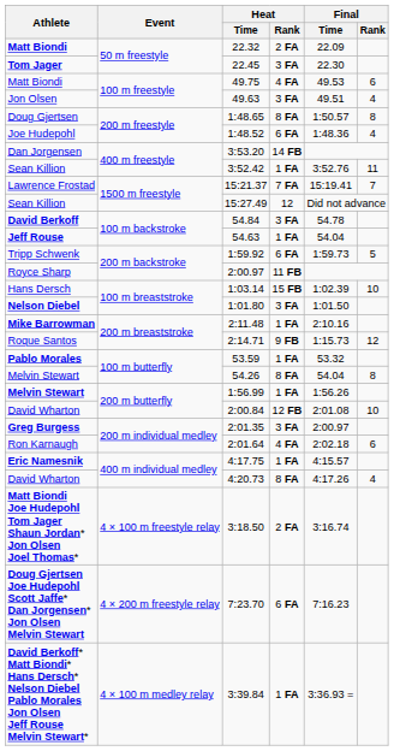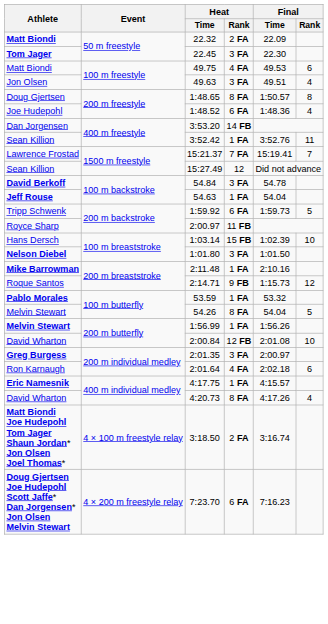 <table class=wikitable style=font-size:90%;text-align:center>
 <tr>
 <th rowspan=2>Athlete</th>
 <th rowspan=2>Event</th>
 <th colspan=2>Heat</th>
 <th colspan=2>Final</th>
 </tr>
 <tr style=font-size:95%>
 <th>Time</th>
 <th>Rank</th>
 <th>Time</th>
 <th>Rank</th>
 </tr>
 <tr>
 <td align=left><strong><a href='#'>Matt Biondi</a></strong></td>
 <td align=left rowspan=2><a href='#'>50 m freestyle</a></td>
 <td>22.32</td>
 <td>2 <strong>FA</strong></td>
 <td>22.09</td>
 <td></td>
 </tr>
 <tr>
 <td align=left><strong><a href='#'>Tom Jager</a></strong></td>
 <td>22.45</td>
 <td>3 <strong>FA</strong></td>
 <td>22.30</td>
 <td></td>
 </tr>
 <tr>
 <td align=left><a href='#'>Matt Biondi</a></td>
 <td align=left rowspan=2><a href='#'>100 m freestyle</a></td>
 <td>49.75</td>
 <td>4 <strong>FA</strong></td>
 <td>49.53</td>
 <td>6</td>
 </tr>
 <tr>
 <td align=left><a href='#'>Jon Olsen</a></td>
 <td>49.63</td>
 <td>3 <strong>FA</strong></td>
 <td>49.51</td>
 <td>4</td>
 </tr>
 <tr>
 <td align=left><a href='#'>Doug Gjertsen</a></td>
 <td align=left rowspan=2><a href='#'>200 m freestyle</a></td>
 <td>1:48.65</td>
 <td>8 <strong>FA</strong></td>
 <td>1:50.57</td>
 <td>8</td>
 </tr>
 <tr>
 <td align=left><a href='#'>Joe Hudepohl</a></td>
 <td>1:48.52</td>
 <td>6 <strong>FA</strong></td>
 <td>1:48.36</td>
 <td>4</td>
 </tr>
 <tr>
 <td align=left><a href='#'>Dan Jorgensen</a></td>
 <td align=left rowspan=2><a href='#'>400 m freestyle</a></td>
 <td>3:53.20</td>
 <td>14 <strong>FB</strong></td>
 <td colspan=2></td>
 </tr>
 <tr>
 <td align=left><a href='#'>Sean Killion</a></td>
 <td>3:52.42</td>
 <td>1 <strong>FA</strong></td>
 <td>3:52.76</td>
 <td>11</td>
 </tr>
 <tr>
 <td align=left><a href='#'>Lawrence Frostad</a></td>
 <td align=left rowspan=2><a href='#'>1500 m freestyle</a></td>
 <td>15:21.37</td>
 <td>7 <strong>FA</strong></td>
 <td>15:19.41</td>
 <td>7</td>
 </tr>
 <tr>
 <td align=left><a href='#'>Sean Killion</a></td>
 <td>15:27.49</td>
 <td>12</td>
 <td colspan=2>Did not advance</td>
 </tr>
 <tr>
 <td align=left><strong><a href='#'>David Berkoff</a></strong></td>
 <td align=left rowspan=2><a href='#'>100 m backstroke</a></td>
 <td>54.84</td>
 <td>3 <strong>FA</strong></td>
 <td>54.78</td>
 <td></td>
 </tr>
 <tr>
 <td align=left><strong><a href='#'>Jeff Rouse</a></strong></td>
 <td>54.63</td>
 <td>1 <strong>FA</strong></td>
 <td>54.04</td>
 <td></td>
 </tr>
 <tr>
 <td align=left><a href='#'>Tripp Schwenk</a></td>
 <td align=left rowspan=2><a href='#'>200 m backstroke</a></td>
 <td>1:59.92</td>
 <td>6 <strong>FA</strong></td>
 <td>1:59.73</td>
 <td>5</td>
 </tr>
 <tr>
 <td align=left><a href='#'>Royce Sharp</a></td>
 <td>2:00.97</td>
 <td>11 <strong>FB</strong></td>
 <td colspan=2></td>
 </tr>
 <tr>
 <td align=left><a href='#'>Hans Dersch</a></td>
 <td align=left rowspan=2><a href='#'>100 m breaststroke</a></td>
 <td>1:03.14</td>
 <td>15 <strong>FB</strong></td>
 <td>1:02.39</td>
 <td>10</td>
 </tr>
 <tr>
 <td align=left><strong><a href='#'>Nelson Diebel</a></strong></td>
 <td>1:01.80</td>
 <td>3 <strong>FA</strong></td>
 <td>1:01.50 </td>
 <td></td>
 </tr>
 <tr>
 <td align=left><strong><a href='#'>Mike Barrowman</a></strong></td>
 <td align=left rowspan=2><a href='#'>200 m breaststroke</a></td>
 <td>2:11.48 </td>
 <td>1 <strong>FA</strong></td>
 <td>2:10.16 </td>
 <td></td>
 </tr>
 <tr>
 <td align=left><a href='#'>Roque Santos</a></td>
 <td>2:14.71</td>
 <td>9 <strong>FB</strong></td>
 <td>1:15.73</td>
 <td>12</td>
 </tr>
 <tr>
 <td align=left><strong><a href='#'>Pablo Morales</a></strong></td>
 <td align=left rowspan=2><a href='#'>100 m butterfly</a></td>
 <td>53.59</td>
 <td>1 <strong>FA</strong></td>
 <td>53.32</td>
 <td></td>
 </tr>
 <tr>
 <td align=left><a href='#'>Melvin Stewart</a></td>
 <td>54.26</td>
 <td>8 <strong>FA</strong></td>
 <td>54.04</td>
-<td>8</td>
+<td>5</td>
 </tr>
 <tr>
 <td align=left><strong><a href='#'>Melvin Stewart</a></strong></td>
 <td align=left rowspan=2><a href='#'>200 m butterfly</a></td>
 <td>1:56.99</td>
 <td>1 <strong>FA</strong></td>
 <td>1:56.26 </td>
 <td></td>
 </tr>
 <tr>
 <td align=left><a href='#'>David Wharton</a></td>
 <td>2:00.84</td>
 <td>12 <strong>FB</strong></td>
 <td>2:01.08</td>
 <td>10</td>
 </tr>
 <tr>
 <td align=left><strong><a href='#'>Greg Burgess</a></strong></td>
 <td align=left rowspan=2><a href='#'>200 m individual medley</a></td>
 <td>2:01.35</td>
 <td>3 <strong>FA</strong></td>
 <td>2:00.97</td>
 <td></td>
 </tr>
 <tr>
 <td align=left><a href='#'>Ron Karnaugh</a></td>
 <td>2:01.64</td>
 <td>4 <strong>FA</strong></td>
 <td>2:02.18</td>
 <td>6</td>
 </tr>
 <tr>
 <td align=left><strong><a href='#'>Eric Namesnik</a></strong></td>
 <td align=left rowspan=2><a href='#'>400 m individual medley</a></td>
 <td>4:17.75</td>
 <td>1 <strong>FA</strong></td>
 <td>4:15.57</td>
 <td></td>
 </tr>
 <tr>
 <td align=left><a href='#'>David Wharton</a></td>
 <td>4:20.73</td>
 <td>8 <strong>FA</strong></td>
 <td>4:17.26</td>
 <td>4</td>
 </tr>
 <tr>
 <td align=left><strong><a href='#'>Matt Biondi</a><br><a href='#'>Joe Hudepohl</a><br><a href='#'>Tom Jager</a><br><a href='#'>Shaun Jordan</a></strong>*<strong><br><a href='#'>Jon Olsen</a><br><a href='#'>Joel Thomas</a></strong>*</td>
 <td align=left><a href='#'>4 × 100 m freestyle relay</a></td>
 <td>3:18.50</td>
 <td>2 <strong>FA</strong></td>
 <td>3:16.74</td>
 <td></td>
 </tr>
 <tr>
 <td align=left><strong><a href='#'>Doug Gjertsen</a><br><a href='#'>Joe Hudepohl</a><br><a href='#'>Scott Jaffe</a></strong>*<strong><br><a href='#'>Dan Jorgensen</a></strong>*<strong><br><a href='#'>Jon Olsen</a><br><a href='#'>Melvin Stewart</a></strong></td>
 <td align=left><a href='#'>4 × 200 m freestyle relay</a></td>
 <td>7:23.70</td>
 <td>6 <strong>FA</strong></td>
 <td>7:16.23</td>
 <td></td>
 </tr>
-<tr>
-<td align=left><strong><a href='#'>David Berkoff</a></strong>*<strong><br><a href='#'>Matt Biondi</a></strong>*<strong><br><a href='#'>Hans Dersch</a></strong>*<strong><br><a href='#'>Nelson Diebel</a><br><a href='#'>Pablo Morales</a><br><a href='#'>Jon Olsen</a><br><a href='#'>Jeff Rouse</a><br><a href='#'>Melvin Stewart</a></strong>*</td>
-<td align=left><a href='#'>4 × 100 m medley relay</a></td>
-<td>3:39.84</td>
-<td>1 <strong>FA</strong></td>
-<td>3:36.93 =</td>
-<td></td>
-</tr>
 </table>
